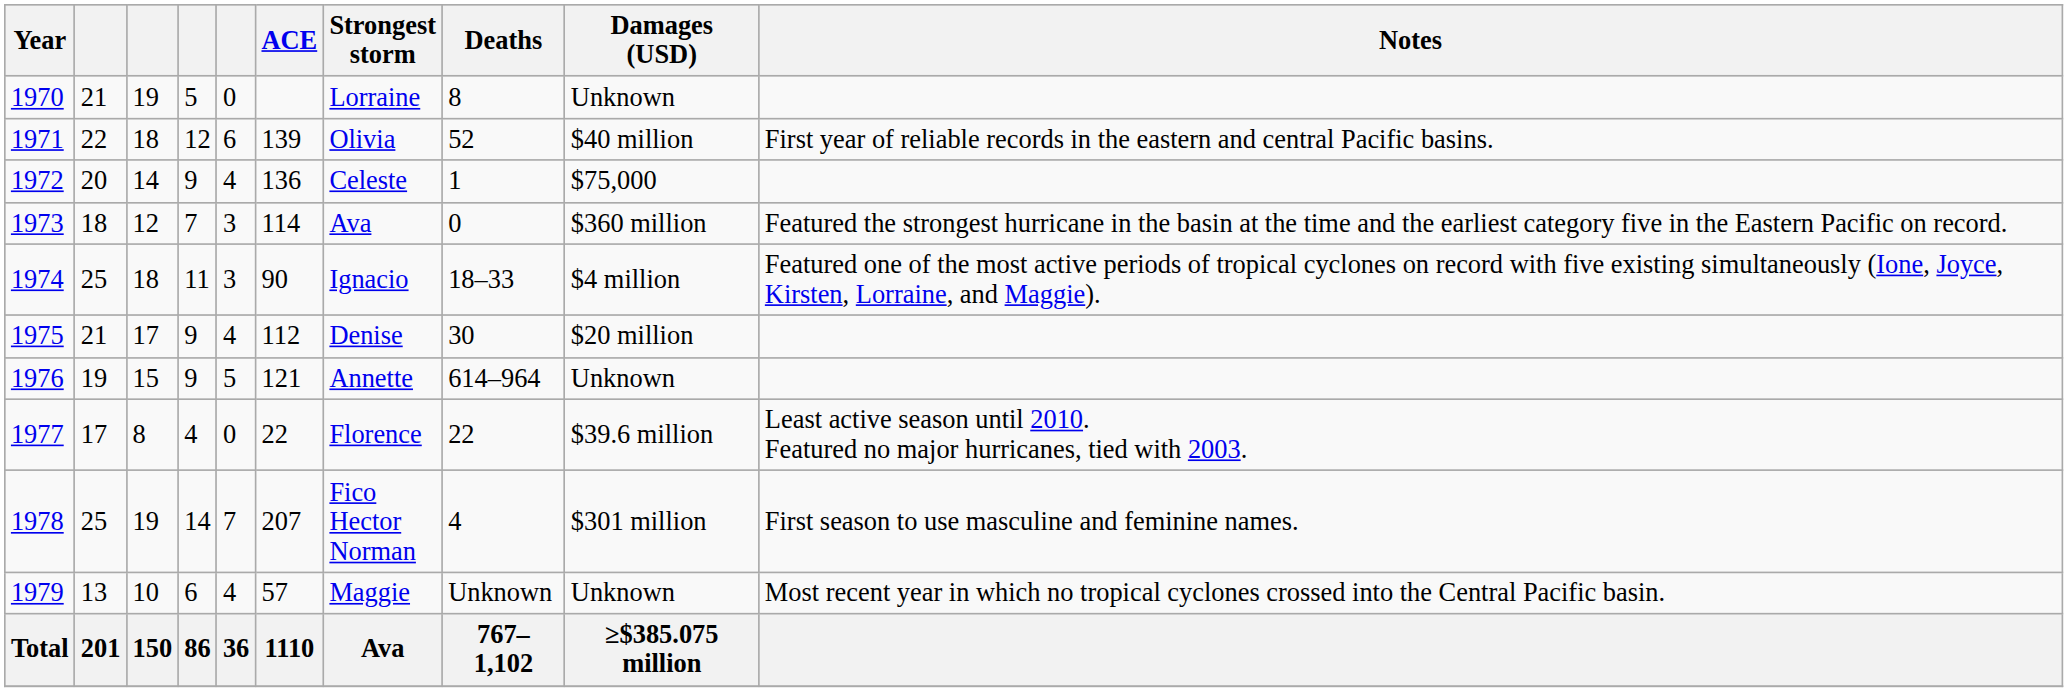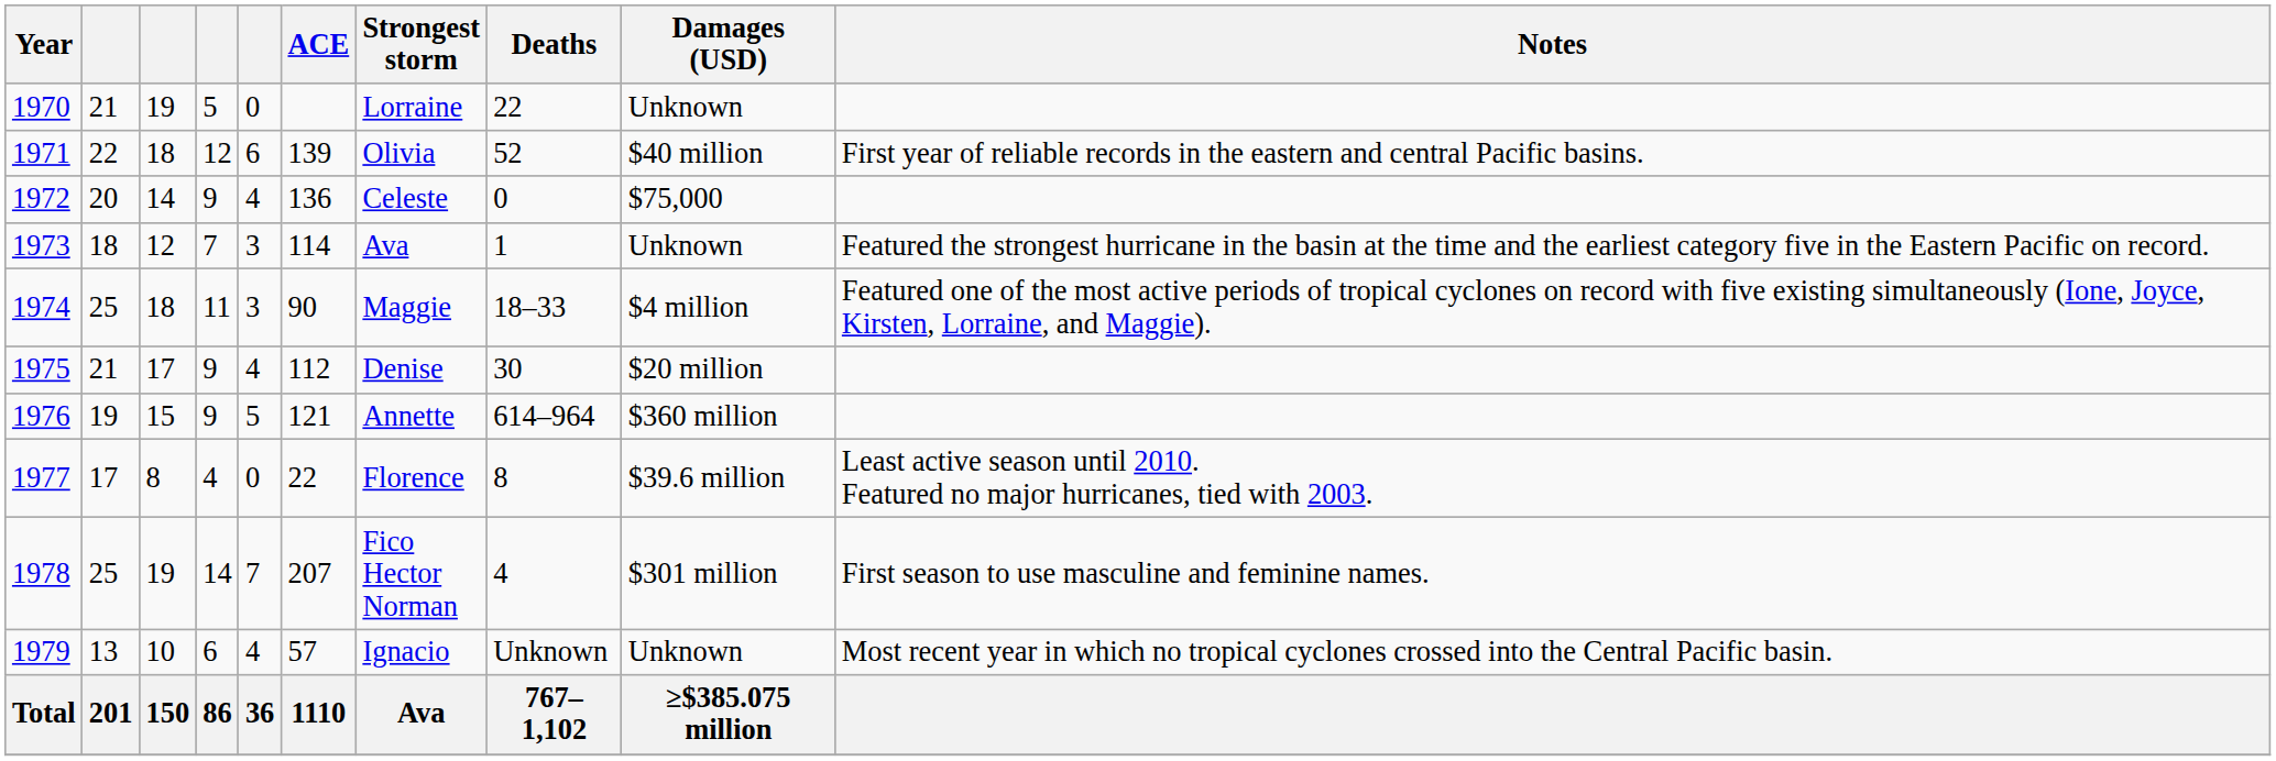 <table class="wikitable sortable">
 <tr>
 <th>Year</th>
 <th></th>
 <th></th>
 <th></th>
 <th></th>
 <th><a href='#'>ACE</a></th>
 <th>Strongest<br>storm</th>
 <th>Deaths</th>
 <th>Damages<br>(USD)</th>
 <th>Notes</th>
 </tr>
 <tr>
 <td><a href='#'>1970</a></td>
 <td>21</td>
 <td>19</td>
 <td>5</td>
 <td>0</td>
 <td></td>
 <td> <a href='#'>Lorraine</a></td>
-<td>8</td>
+<td>22</td>
 <td>Unknown</td>
 <td></td>
 </tr>
 <tr>
 <td><a href='#'>1971</a></td>
 <td>22</td>
 <td>18</td>
 <td>12</td>
 <td>6</td>
 <td>139</td>
 <td> <a href='#'>Olivia</a></td>
 <td>52</td>
 <td>$40 million</td>
 <td>First year of reliable records in the eastern and central Pacific basins.</td>
 </tr>
 <tr>
 <td><a href='#'>1972</a></td>
 <td>20</td>
 <td>14</td>
 <td>9</td>
 <td>4</td>
 <td>136</td>
 <td> <a href='#'>Celeste</a></td>
-<td>1</td>
+<td>0</td>
 <td>$75,000</td>
 <td></td>
 </tr>
 <tr>
 <td><a href='#'>1973</a></td>
 <td>18</td>
 <td>12</td>
 <td>7</td>
 <td>3</td>
 <td>114</td>
 <td> <a href='#'>Ava</a></td>
-<td>0</td>
-<td>$360 million</td>
+<td>1</td>
+<td>Unknown</td>
 <td>Featured the strongest hurricane in the basin at the time and the earliest category five in the Eastern Pacific on record.</td>
 </tr>
 <tr>
 <td><a href='#'>1974</a></td>
 <td>25</td>
 <td>18</td>
 <td>11</td>
 <td>3</td>
 <td>90</td>
-<td> <a href='#'>Ignacio</a></td>
+<td> <a href='#'>Maggie</a></td>
 <td>18–33</td>
 <td>$4 million</td>
 <td>Featured one of the most active periods of tropical cyclones on record with five existing simultaneously (<a href='#'>Ione</a>, <a href='#'>Joyce</a>, <a href='#'>Kirsten</a>, <a href='#'>Lorraine</a>, and <a href='#'>Maggie</a>).</td>
 </tr>
 <tr>
 <td><a href='#'>1975</a></td>
 <td>21</td>
 <td>17</td>
 <td>9</td>
 <td>4</td>
 <td>112</td>
 <td> <a href='#'>Denise</a></td>
 <td>30</td>
 <td>$20 million</td>
 <td></td>
 </tr>
 <tr>
 <td><a href='#'>1976</a></td>
 <td>19</td>
 <td>15</td>
 <td>9</td>
 <td>5</td>
 <td>121</td>
 <td> <a href='#'>Annette</a></td>
 <td>614–964</td>
-<td>Unknown</td>
+<td>$360 million</td>
 <td></td>
 </tr>
 <tr>
 <td><a href='#'>1977</a></td>
 <td>17</td>
 <td>8</td>
 <td>4</td>
 <td>0</td>
 <td>22</td>
 <td> <a href='#'>Florence</a></td>
-<td>22</td>
+<td>8</td>
 <td>$39.6 million</td>
 <td>Least active season until <a href='#'>2010</a>.<br>Featured no major hurricanes, tied with <a href='#'>2003</a>.</td>
 </tr>
 <tr>
 <td><a href='#'>1978</a></td>
 <td>25</td>
 <td>19</td>
 <td>14</td>
 <td>7</td>
 <td>207</td>
 <td> <a href='#'>Fico</a> <br>  <a href='#'>Hector</a> <br>  <a href='#'>Norman</a></td>
 <td>4</td>
 <td>$301 million</td>
 <td>First season to use masculine and feminine names.</td>
 </tr>
 <tr>
 <td><a href='#'>1979</a></td>
 <td>13</td>
 <td>10</td>
 <td>6</td>
 <td>4</td>
 <td>57</td>
-<td> <a href='#'>Maggie</a></td>
+<td> <a href='#'>Ignacio</a></td>
 <td>Unknown</td>
 <td>Unknown</td>
 <td>Most recent year in which no tropical cyclones crossed into the Central Pacific basin.</td>
 </tr>
 <tr class="sortbottom">
 <th>Total</th>
 <th>201</th>
 <th>150</th>
 <th>86</th>
 <th>36</th>
 <th>1110</th>
 <th>Ava</th>
 <th>767–1,102</th>
 <th>≥$385.075 million</th>
 <th></th>
 </tr>
 <tr>
 </tr>
 </table>
